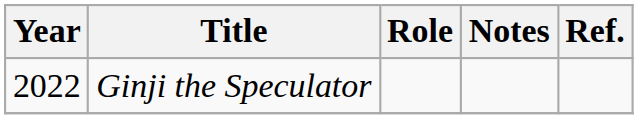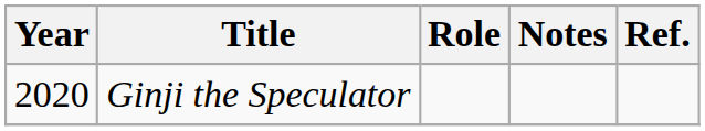 <table class="wikitable">
 <tr>
 <th>Year</th>
 <th>Title</th>
 <th>Role</th>
 <th>Notes</th>
 <th>Ref.</th>
 </tr>
 <tr>
-<td>2022</td>
+<td>2020</td>
 <td><em>Ginji the Speculator</em></td>
 <td></td>
 <td></td>
 <td></td>
 </tr>
 <tr>
 </tr>
 </table>
